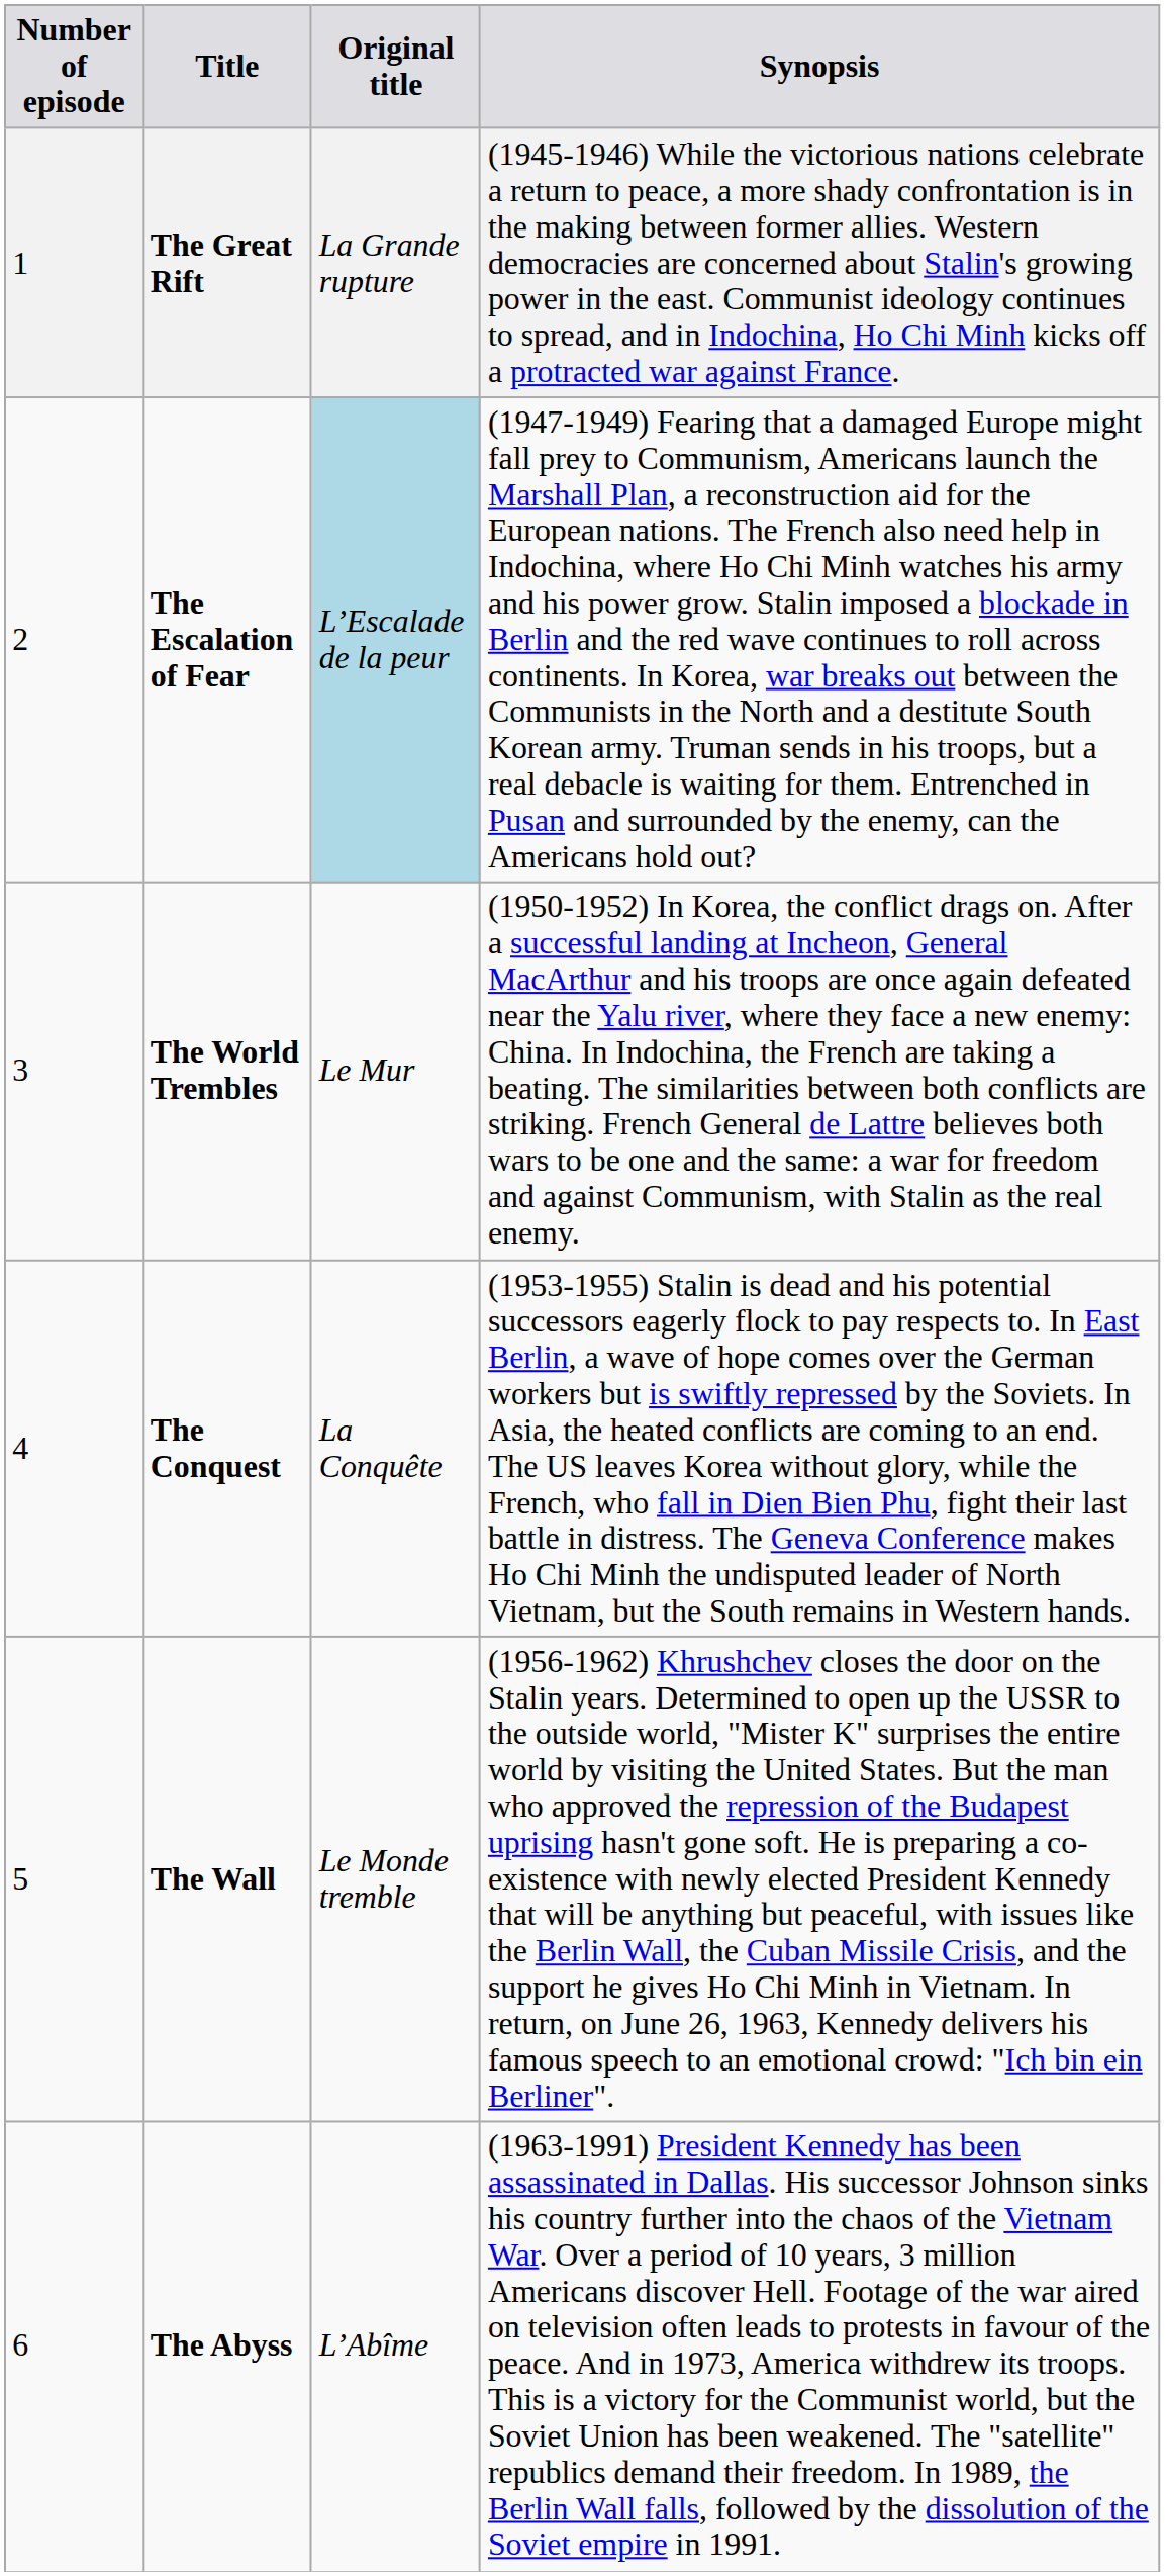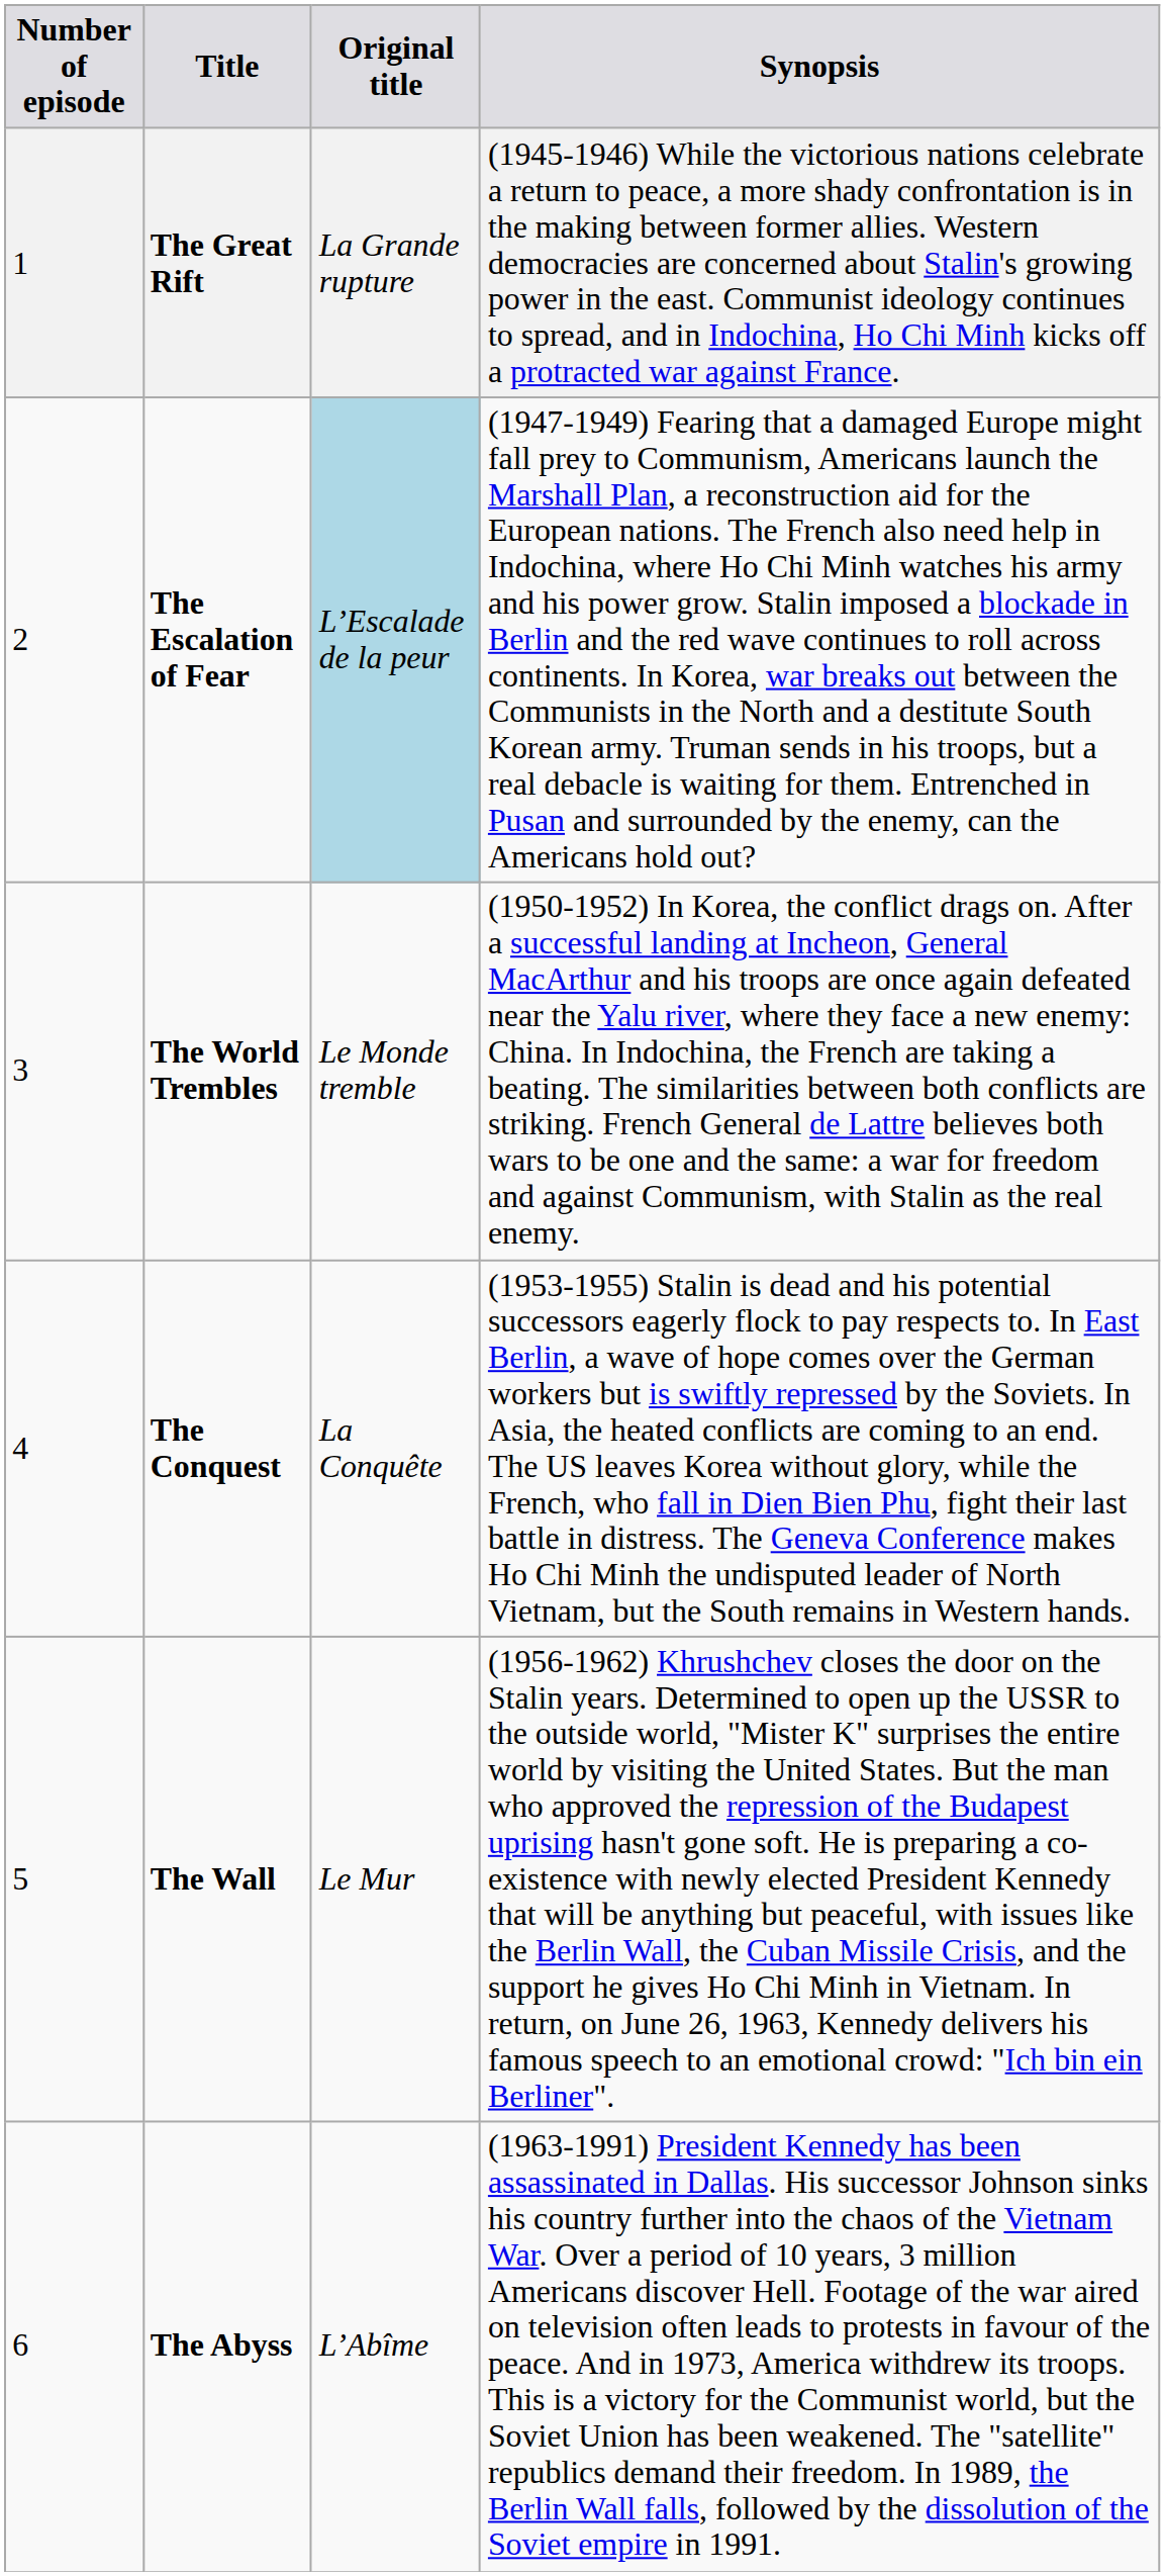 <table class="wikitable" width=65%>
 <tr>
 <th style="background-color: #DEDDE2">Number of episode</th>
 <th style="background-color: #DEDDE2">Title</th>
 <th style="background-color: #DEDDE2">Original title</th>
 <th style="background-color: #DEDDE2">Synopsis</th>
 </tr>
 <tr style="background-color: #F2F2F2;" |>
 <td>1</td>
 <td><strong>The Great Rift</strong></td>
 <td><em>La Grande rupture</em></td>
 <td>(1945-1946) While the victorious nations celebrate a return to peace, a more shady confrontation is in the making between former allies. Western democracies are concerned about <a href='#'>Stalin</a>'s growing power in the east. Communist ideology continues to spread, and in <a href='#'>Indochina</a>, <a href='#'>Ho Chi Minh</a> kicks off a <a href='#'>protracted war against France</a>.</td>
 </tr>
 <tr>
 <td>2</td>
 <td><strong>The Escalation of Fear</strong></td>
 <td style="background: lightblue;"><em>L’Escalade de la peur</em></td>
 <td>(1947-1949) Fearing that a damaged Europe might fall prey to Communism, Americans launch the <a href='#'>Marshall Plan</a>, a reconstruction aid for the European nations. The French also need help in Indochina, where Ho Chi Minh watches his army and his power grow. Stalin imposed a <a href='#'>blockade in Berlin</a> and the red wave continues to roll across continents. In Korea, <a href='#'>war breaks out</a> between the Communists in the North and a destitute South Korean army. Truman sends in his troops, but a real debacle is waiting for them. Entrenched in <a href='#'>Pusan</a> and surrounded by the enemy, can the Americans hold out?</td>
 </tr>
 <tr>
 <td>3</td>
 <td><strong>The World Trembles</strong></td>
-<td><em>Le Mur</em></td>
+<td><em>Le Monde tremble</em></td>
 <td>(1950-1952) In Korea, the conflict drags on. After a <a href='#'>successful landing at Incheon</a>, <a href='#'>General MacArthur</a> and his troops are once again defeated near the <a href='#'>Yalu river</a>, where they face a new enemy: China. In Indochina, the French are taking a beating. The similarities between both conflicts are striking. French General <a href='#'>de Lattre</a> believes both wars to be one and the same: a war for freedom and against Communism, with Stalin as the real enemy.</td>
 </tr>
 <tr>
 <td>4</td>
 <td><strong>The Conquest</strong></td>
 <td><em>La Conquête</em></td>
 <td>(1953-1955) Stalin is dead and his potential successors eagerly flock to pay respects to. In <a href='#'>East Berlin</a>, a wave of hope comes over the German workers but <a href='#'>is swiftly repressed</a> by the Soviets. In Asia, the heated conflicts are coming to an end. The US leaves Korea without glory, while the French, who <a href='#'>fall in Dien Bien Phu</a>, fight their last battle in distress. The <a href='#'>Geneva Conference</a> makes Ho Chi Minh the undisputed leader of North Vietnam, but the South remains in Western hands.</td>
 </tr>
 <tr>
 <td>5</td>
 <td><strong>The Wall</strong></td>
-<td><em>Le Monde tremble</em></td>
+<td><em>Le Mur</em></td>
 <td>(1956-1962) <a href='#'>Khrushchev</a> closes the door on the Stalin years. Determined to open up the USSR to the outside world, "Mister K" surprises the entire world by visiting the United States. But the man who approved the <a href='#'>repression of the Budapest uprising</a> hasn't gone soft. He is preparing a co-existence with newly elected President Kennedy that will be anything but peaceful, with issues like the <a href='#'>Berlin Wall</a>, the <a href='#'>Cuban Missile Crisis</a>, and the support he gives Ho Chi Minh in Vietnam. In return, on June 26, 1963, Kennedy delivers his famous speech to an emotional crowd: "<a href='#'>Ich bin ein Berliner</a>".</td>
 </tr>
 <tr>
 <td>6</td>
 <td><strong>The Abyss</strong></td>
 <td><em>L’Abîme</em></td>
 <td>(1963-1991) <a href='#'>President Kennedy has been assassinated in Dallas</a>. His successor Johnson sinks his country further into the chaos of the <a href='#'>Vietnam War</a>. Over a period of 10 years, 3 million Americans discover Hell. Footage of the war aired on television often leads to protests in favour of the peace. And in 1973, America withdrew its troops. This is a victory for the Communist world, but the Soviet Union has been weakened. The "satellite" republics demand their freedom. In 1989, <a href='#'>the Berlin Wall falls</a>, followed by the <a href='#'>dissolution of the Soviet empire</a> in 1991.</td>
 </tr>
 </table>
